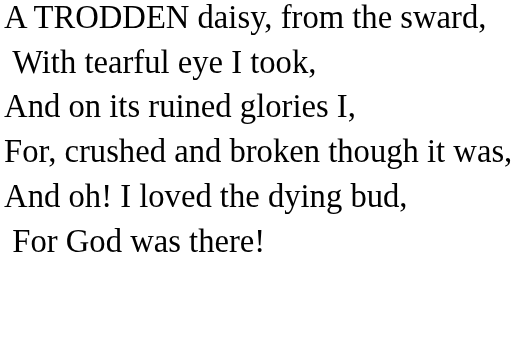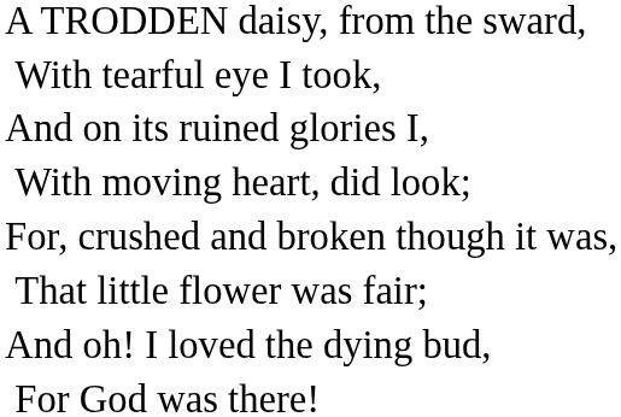 <table>
 <tr>
 <td>A TRODDEN daisy, from the sward,</td>
 <td><span></span></td>
 <td></td>
 </tr>
 <tr>
 <td> With tearful eye I took,</td>
 <td><span></span></td>
 <td></td>
 </tr>
 <tr>
 <td>And on its ruined glories I,</td>
 <td><span></span></td>
 <td></td>
 </tr>
 <tr>
+<td> With moving heart, did look;</td>
+<td><span></span></td>
+<td></td>
+</tr>
+<tr>
 <td>For, crushed and broken though it was,</td>
 <td><em>       </em></td>
+<td></td>
+</tr>
+<tr>
+<td> That little flower was fair;</td>
+<td><span></span></td>
 <td></td>
 </tr>
 <tr>
 <td>And oh! I loved the dying bud,</td>
 <td><span></span></td>
 <td></td>
 </tr>
 <tr>
 <td> For God was there!</td>
 </tr>
 </table>
